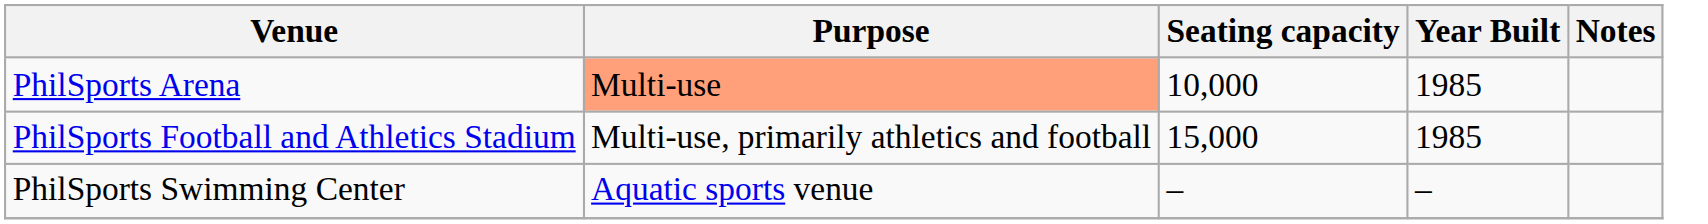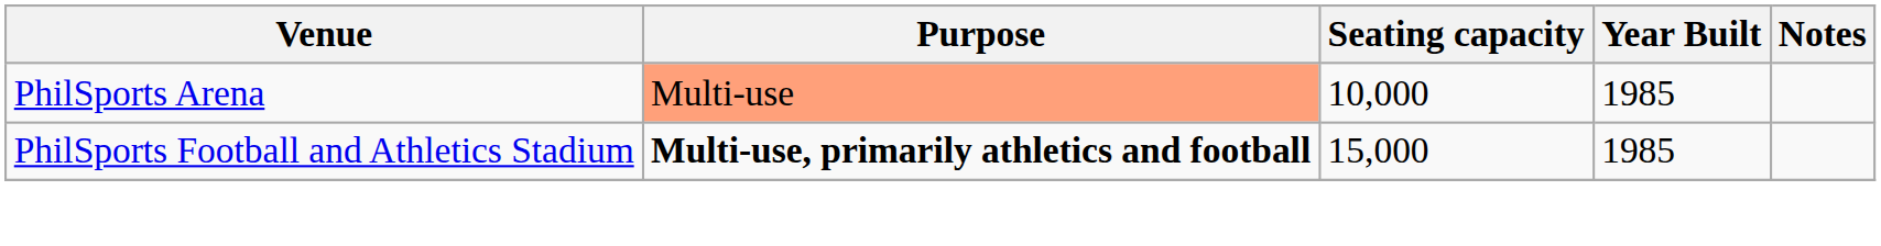 <table class="wikitable sortable">
 <tr>
 <th>Venue</th>
 <th>Purpose</th>
 <th>Seating capacity</th>
 <th>Year Built</th>
 <th>Notes</th>
 </tr>
 <tr>
 <td><a href='#'>PhilSports Arena</a></td>
 <td style="background: lightsalmon;">Multi-use</td>
 <td>10,000</td>
 <td>1985</td>
 <td></td>
 </tr>
 <tr>
 <td><a href='#'>PhilSports Football and Athletics Stadium</a></td>
-<td>Multi-use, primarily athletics and football</td>
+<td><strong>Multi-use, primarily athletics and football</strong></td>
 <td>15,000</td>
 <td>1985</td>
 <td></td>
 </tr>
 <tr>
-<td>PhilSports Swimming Center</td>
-<td><a href='#'>Aquatic sports</a> venue</td>
-<td>–</td>
-<td>–</td>
-<td></td>
-</tr>
-<tr>
 </tr>
 </table>
